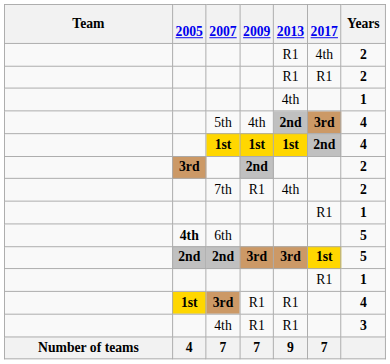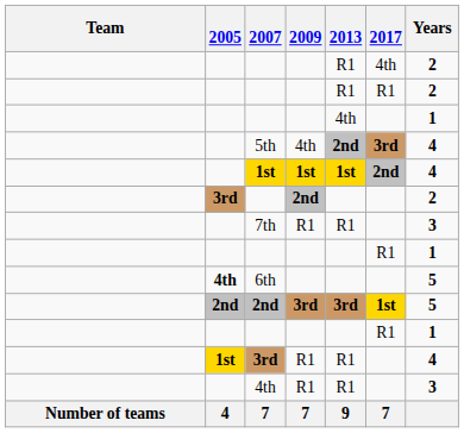 <table class="wikitable" style="text-align:center; font-size:90%">
 <tr>
 <th width=170>Team</th>
 <th width=25><br><a href='#'>2005</a></th>
 <th width=25><br><a href='#'>2007</a></th>
 <th width=25><br><a href='#'>2009</a></th>
 <th width=25><br><a href='#'>2013</a></th>
 <th width=25><br><a href='#'>2017</a></th>
 <th width=40>Years</th>
 </tr>
 <tr>
 <td align=left></td>
 <td></td>
 <td></td>
 <td></td>
 <td>R1</td>
 <td>4th</td>
 <td><strong>2</strong></td>
 </tr>
 <tr>
 <td align=left></td>
 <td></td>
 <td></td>
 <td></td>
 <td>R1</td>
 <td>R1</td>
 <td><strong>2</strong></td>
 </tr>
 <tr>
 <td align=left></td>
 <td></td>
 <td></td>
 <td></td>
 <td>4th</td>
 <td></td>
 <td><strong>1</strong></td>
 </tr>
 <tr>
 <td align=left></td>
 <td></td>
 <td>5th</td>
 <td>4th</td>
 <td bgcolor=silver><strong>2nd</strong></td>
 <td bgcolor=#cc9966><strong>3rd</strong></td>
 <td><strong>4</strong></td>
 </tr>
 <tr>
 <td align=left></td>
 <td></td>
 <td bgcolor=gold><strong>1st</strong></td>
 <td bgcolor=gold><strong>1st</strong></td>
 <td bgcolor=gold><strong>1st</strong></td>
 <td bgcolor=silver><strong>2nd</strong></td>
 <td><strong>4</strong></td>
 </tr>
 <tr>
 <td align=left></td>
 <td bgcolor=#cc9966><strong>3rd</strong></td>
 <td></td>
 <td bgcolor=silver><strong>2nd</strong></td>
 <td></td>
 <td></td>
 <td><strong>2</strong></td>
 </tr>
 <tr>
 <td align=left></td>
 <td></td>
 <td>7th</td>
 <td>R1</td>
-<td>4th</td>
+<td>R1</td>
 <td></td>
-<td><strong>2</strong></td>
+<td><strong>3</strong></td>
 </tr>
 <tr>
 <td align=left></td>
 <td></td>
 <td></td>
 <td></td>
 <td></td>
 <td>R1</td>
 <td><strong>1</strong></td>
 </tr>
 <tr>
 <td align=left></td>
 <td><strong>4th</strong></td>
 <td>6th</td>
 <td></td>
 <td></td>
 <td></td>
 <td><strong>5</strong></td>
 </tr>
 <tr>
 <td align=left></td>
 <td bgcolor=silver><strong>2nd</strong></td>
 <td bgcolor=silver><strong>2nd</strong></td>
 <td bgcolor=#cc9966><strong>3rd</strong></td>
 <td bgcolor=#cc9966><strong>3rd</strong></td>
 <td bgcolor=gold><strong>1st</strong></td>
 <td><strong>5</strong></td>
 </tr>
 <tr>
 <td align=left></td>
 <td></td>
 <td></td>
 <td></td>
 <td></td>
 <td>R1</td>
 <td><strong>1</strong></td>
 </tr>
 <tr>
 <td align=left></td>
 <td bgcolor=gold><strong>1st</strong></td>
 <td bgcolor=#cc9966><strong>3rd</strong></td>
 <td>R1</td>
 <td>R1</td>
 <td></td>
 <td><strong>4</strong></td>
 </tr>
 <tr>
 <td align=left></td>
 <td></td>
 <td>4th</td>
 <td>R1</td>
 <td>R1</td>
 <td></td>
 <td><strong>3</strong></td>
 </tr>
 <tr>
 <th>Number of teams</th>
 <th>4</th>
 <th>7</th>
 <th>7</th>
 <th>9</th>
 <th>7</th>
 <th></th>
 </tr>
 </table>
